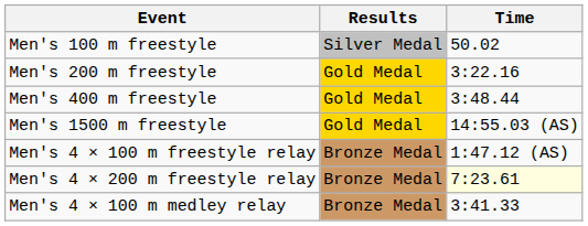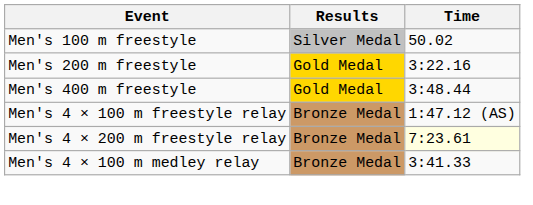 <table class="wikitable">
 <tr>
 <th>Event</th>
 <th>Results</th>
 <th>Time</th>
 </tr>
 <tr>
 <td>Men's 100 m freestyle</td>
 <td bgcolor="Silver">Silver Medal</td>
 <td>50.02</td>
 </tr>
 <tr>
 <td>Men's 200 m freestyle</td>
 <td bgcolor="Gold">Gold Medal</td>
 <td>3:22.16</td>
 </tr>
 <tr>
 <td>Men's 400 m freestyle</td>
 <td bgcolor="Gold">Gold Medal</td>
 <td>3:48.44</td>
 </tr>
 <tr>
-<td>Men's 1500 m freestyle</td>
-<td bgcolor="Gold">Gold Medal</td>
-<td>14:55.03 (AS)</td>
-</tr>
-<tr>
 <td>Men's 4 × 100 m freestyle relay</td>
 <td bgcolor="#cc9966">Bronze Medal</td>
 <td>1:47.12 (AS)</td>
 </tr>
 <tr>
 <td>Men's 4 × 200 m freestyle relay</td>
 <td bgcolor="#cc9966">Bronze Medal</td>
 <td style="background: lightyellow;">7:23.61</td>
 </tr>
 <tr>
 <td>Men's 4 × 100 m medley relay</td>
 <td bgcolor="#cc9966">Bronze Medal</td>
 <td>3:41.33</td>
 </tr>
 </table>
